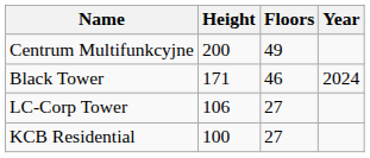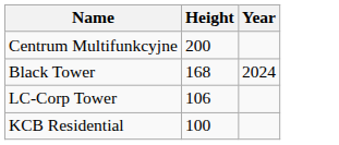 <table class="wikitable">
 <tr>
 <th>Name</th>
 <th>Height</th>
-<th>Floors</th>
 <th>Year</th>
 </tr>
 <tr>
 <td>Centrum Multifunkcyjne</td>
 <td>200</td>
-<td>49</td>
 <td></td>
 </tr>
 <tr>
 <td>Black Tower</td>
-<td>171</td>
-<td>46</td>
+<td>168</td>
 <td>2024</td>
 </tr>
 <tr>
 <td>LC-Corp Tower</td>
 <td>106</td>
-<td>27</td>
 <td></td>
 </tr>
 <tr>
 <td>KCB Residential</td>
 <td>100</td>
-<td>27</td>
 <td></td>
 </tr>
 </table>
